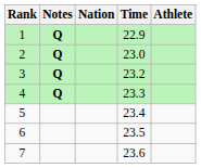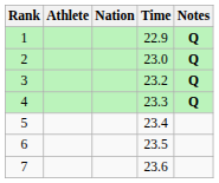 <table class="wikitable sortable" style="text-align:center">
 <tr>
 <th>Rank</th>
-<th>Notes</th>
+<th>Athlete</th>
 <th>Nation</th>
 <th>Time</th>
-<th>Athlete</th>
+<th>Notes</th>
 </tr>
 <tr bgcolor=#bbf3bb>
 <td>1</td>
-<td><strong>Q</strong></td>
+<td align=left></td>
 <td align=left></td>
 <td>22.9</td>
-<td align=left></td>
+<td><strong>Q</strong></td>
 </tr>
 <tr bgcolor=#bbf3bb>
 <td>2</td>
-<td><strong>Q</strong></td>
+<td align=left></td>
 <td align=left></td>
 <td>23.0</td>
-<td align=left></td>
+<td><strong>Q</strong></td>
 </tr>
 <tr bgcolor=#bbf3bb>
 <td>3</td>
-<td><strong>Q</strong></td>
+<td align=left></td>
 <td align=left></td>
 <td>23.2</td>
-<td align=left></td>
+<td><strong>Q</strong></td>
 </tr>
 <tr bgcolor=#bbf3bb>
 <td>4</td>
-<td><strong>Q</strong></td>
+<td align=left></td>
 <td align=left></td>
 <td>23.3</td>
-<td align=left></td>
+<td><strong>Q</strong></td>
 </tr>
 <tr>
 <td>5</td>
-<td></td>
+<td align=left></td>
 <td align=left></td>
 <td>23.4</td>
-<td align=left></td>
+<td></td>
 </tr>
 <tr>
 <td>6</td>
-<td></td>
+<td align=left></td>
 <td align=left></td>
 <td>23.5</td>
-<td align=left></td>
+<td></td>
 </tr>
 <tr>
 <td>7</td>
-<td></td>
+<td align=left></td>
 <td align=left></td>
 <td>23.6</td>
-<td align=left></td>
+<td></td>
 </tr>
 </table>
